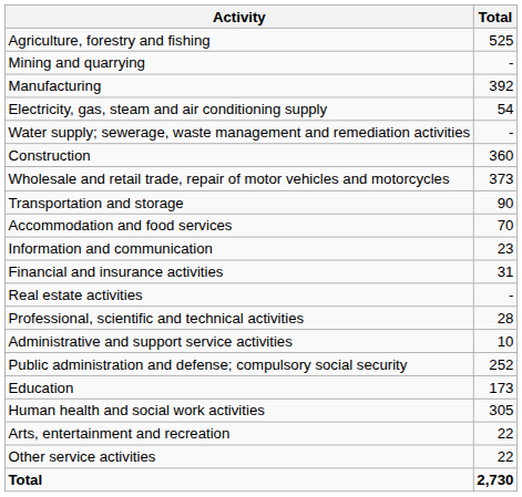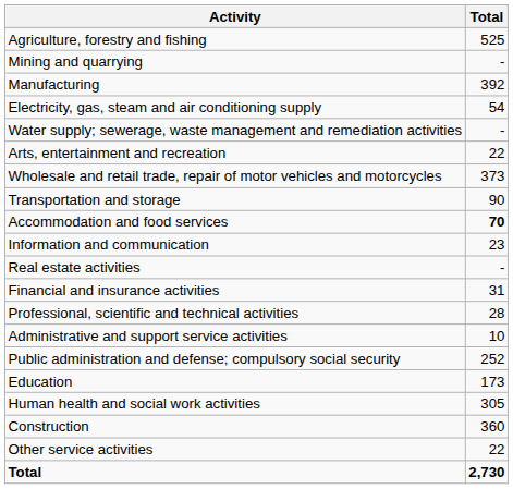 <table class="wikitable sortable" style="font-size:95%;">
 <tr>
 <th>Activity</th>
 <th>Total</th>
 </tr>
 <tr>
 <td>Agriculture, forestry and fishing</td>
 <td align="right">525</td>
 </tr>
 <tr>
 <td>Mining and quarrying</td>
 <td align="right">-</td>
 </tr>
 <tr>
 <td>Manufacturing</td>
 <td align="right">392</td>
 </tr>
 <tr>
 <td>Electricity, gas, steam and air conditioning supply</td>
 <td align="right">54</td>
 </tr>
 <tr>
 <td>Water supply; sewerage, waste management and remediation activities</td>
 <td align="right">-</td>
 </tr>
 <tr>
-<td>Construction</td>
-<td align="right">360</td>
+<td>Arts, entertainment and recreation</td>
+<td align="right">22</td>
 </tr>
 <tr>
 <td>Wholesale and retail trade, repair of motor vehicles and motorcycles</td>
 <td align="right">373</td>
 </tr>
 <tr>
 <td>Transportation and storage</td>
 <td align="right">90</td>
 </tr>
 <tr>
 <td>Accommodation and food services</td>
-<td align="right">70</td>
+<td align="right"><strong>70</strong></td>
 </tr>
 <tr>
 <td>Information and communication</td>
 <td align="right">23</td>
 </tr>
 <tr>
+<td>Real estate activities</td>
+<td align="right">-</td>
+</tr>
+<tr>
 <td>Financial and insurance activities</td>
 <td align="right">31</td>
-</tr>
-<tr>
-<td>Real estate activities</td>
-<td align="right">-</td>
 </tr>
 <tr>
 <td>Professional, scientific and technical activities</td>
 <td align="right">28</td>
 </tr>
 <tr>
 <td>Administrative and support service activities</td>
 <td align="right">10</td>
 </tr>
 <tr>
 <td>Public administration and defense; compulsory social security</td>
 <td align="right">252</td>
 </tr>
 <tr>
 <td>Education</td>
 <td align="right">173</td>
 </tr>
 <tr>
 <td>Human health and social work activities</td>
 <td align="right">305</td>
 </tr>
 <tr>
-<td>Arts, entertainment and recreation</td>
-<td align="right">22</td>
+<td>Construction</td>
+<td align="right">360</td>
 </tr>
 <tr>
 <td>Other service activities</td>
 <td align="right">22</td>
 </tr>
 <tr class="sortbottom">
 <td><strong>Total</strong></td>
 <td align="right"><strong>2,730</strong></td>
 </tr>
 </table>
